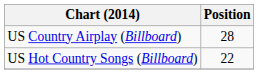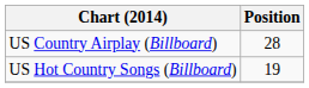 <table class="wikitable sortable">
 <tr>
 <th scope="col">Chart (2014)</th>
 <th scope="col">Position</th>
 </tr>
 <tr>
 <td>US <a href='#'>Country Airplay</a> (<em><a href='#'>Billboard</a></em>)</td>
 <td align="center">28</td>
 </tr>
 <tr>
 <td>US <a href='#'>Hot Country Songs</a> (<em><a href='#'>Billboard</a></em>)</td>
-<td align="center">22</td>
+<td align="center">19</td>
 </tr>
 <tr>
 </tr>
 </table>
